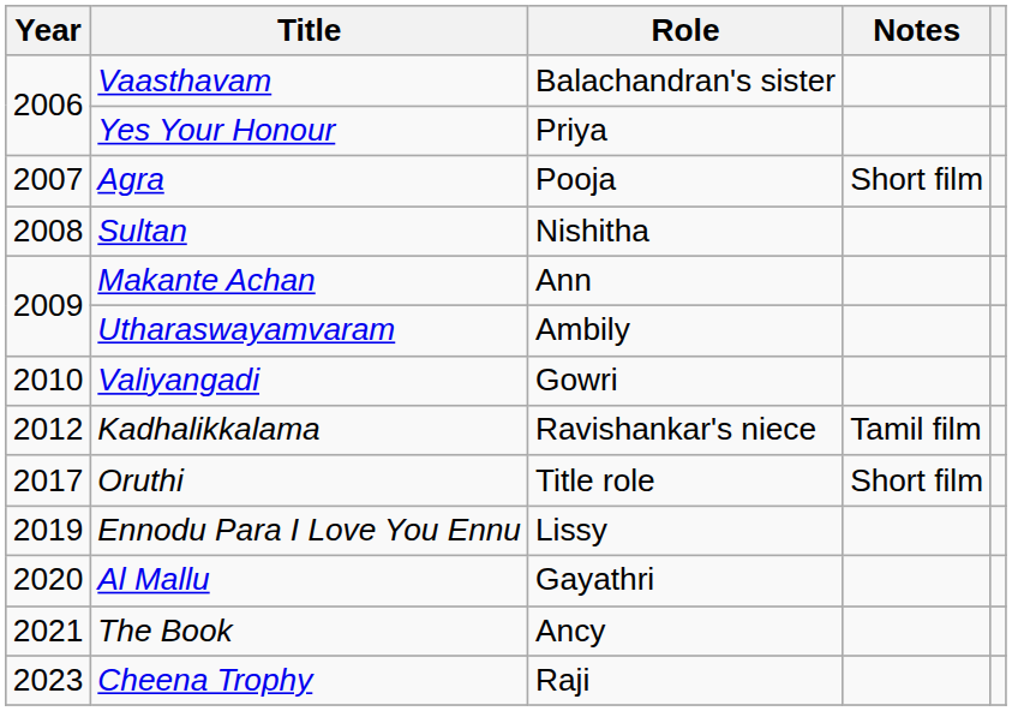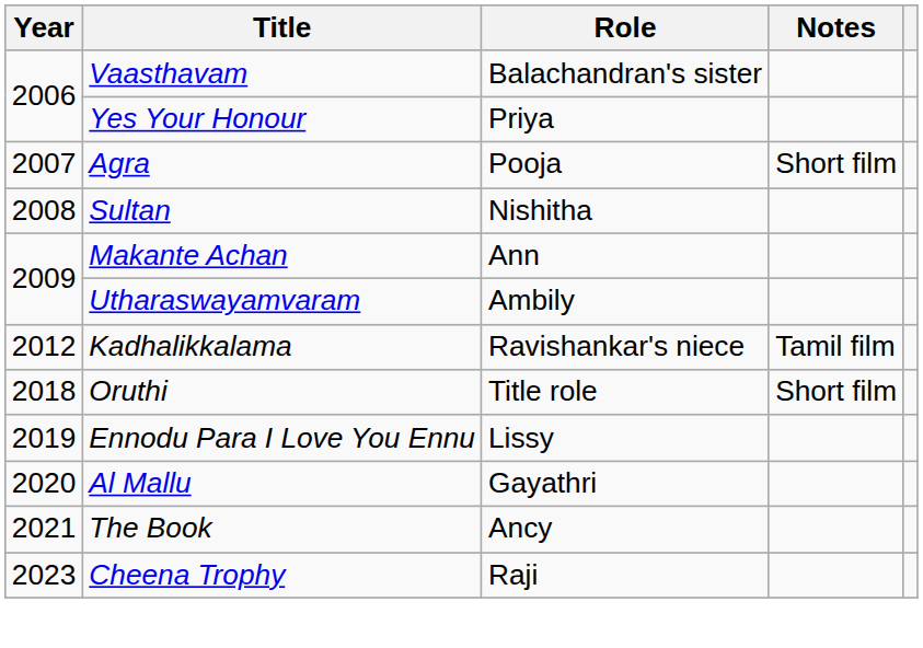 <table class="wikitable sortable">
 <tr>
 <th>Year</th>
 <th>Title</th>
 <th>Role</th>
 <th>Notes</th>
 <th></th>
 </tr>
 <tr>
 <td rowspan="2">2006</td>
 <td><em><a href='#'>Vaasthavam</a></em></td>
 <td>Balachandran's sister</td>
 <td></td>
 <td></td>
 </tr>
 <tr>
 <td><em><a href='#'>Yes Your Honour</a></em></td>
 <td>Priya</td>
 <td></td>
 <td></td>
 </tr>
 <tr>
 <td>2007</td>
 <td><em><a href='#'>Agra</a></em></td>
 <td>Pooja</td>
 <td>Short film</td>
 <td></td>
 </tr>
 <tr>
 <td>2008</td>
 <td><em><a href='#'>Sultan</a></em></td>
 <td>Nishitha</td>
 <td></td>
 <td></td>
 </tr>
 <tr>
 <td rowspan="2">2009</td>
 <td><em><a href='#'>Makante Achan</a></em></td>
 <td>Ann</td>
 <td></td>
 <td></td>
 </tr>
 <tr>
 <td><em><a href='#'>Utharaswayamvaram</a></em></td>
 <td>Ambily</td>
 <td></td>
 <td></td>
 </tr>
 <tr>
-<td>2010</td>
-<td><em><a href='#'>Valiyangadi</a></em></td>
-<td>Gowri</td>
-<td></td>
-<td></td>
-</tr>
-<tr>
 <td>2012</td>
 <td><em>Kadhalikkalama</em></td>
 <td>Ravishankar's niece</td>
 <td>Tamil film</td>
 <td></td>
 </tr>
 <tr>
-<td>2017</td>
+<td>2018</td>
 <td><em>Oruthi</em></td>
 <td>Title role</td>
 <td>Short film</td>
 <td></td>
 </tr>
 <tr>
 <td>2019</td>
 <td><em>Ennodu Para I Love You Ennu</em></td>
 <td>Lissy</td>
 <td></td>
 <td></td>
 </tr>
 <tr>
 <td>2020</td>
 <td><em><a href='#'>Al Mallu</a></em></td>
 <td>Gayathri</td>
 <td></td>
 <td></td>
 </tr>
 <tr>
 <td>2021</td>
 <td><em>The Book</em></td>
 <td>Ancy</td>
 <td></td>
 <td></td>
 </tr>
 <tr>
 <td>2023</td>
 <td><em><a href='#'>Cheena Trophy</a></em></td>
 <td>Raji</td>
 <td></td>
 <td></td>
 </tr>
 </table>
